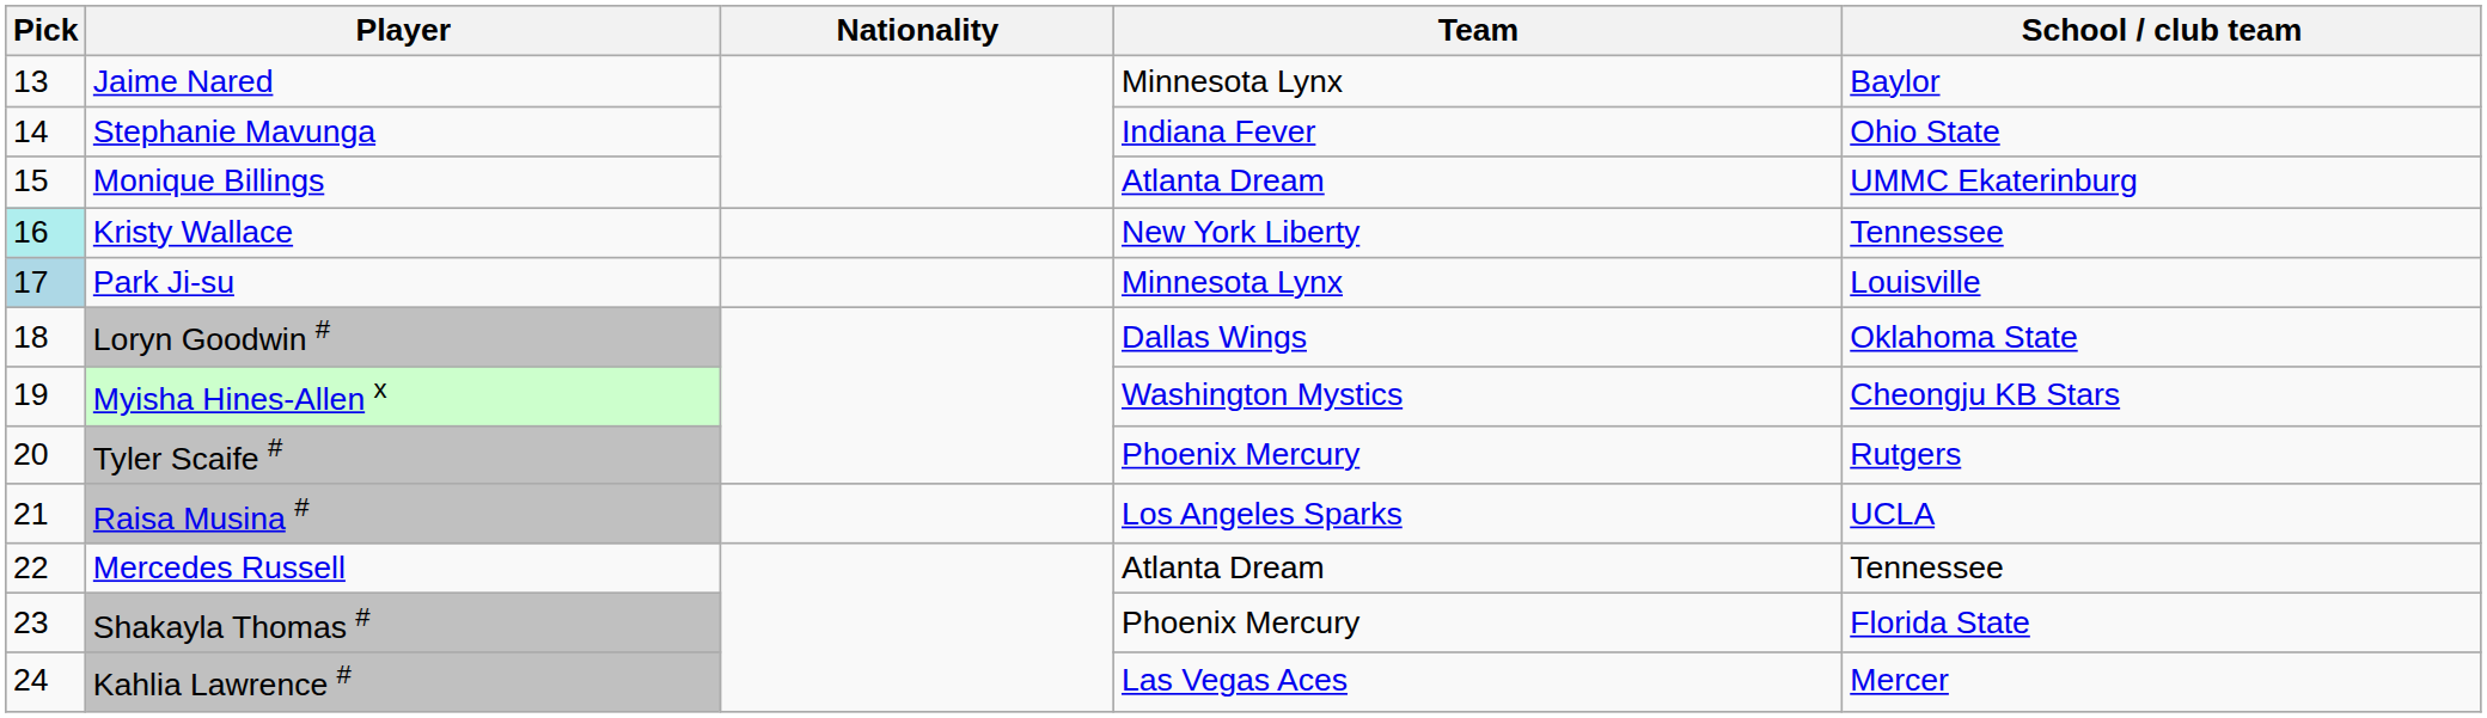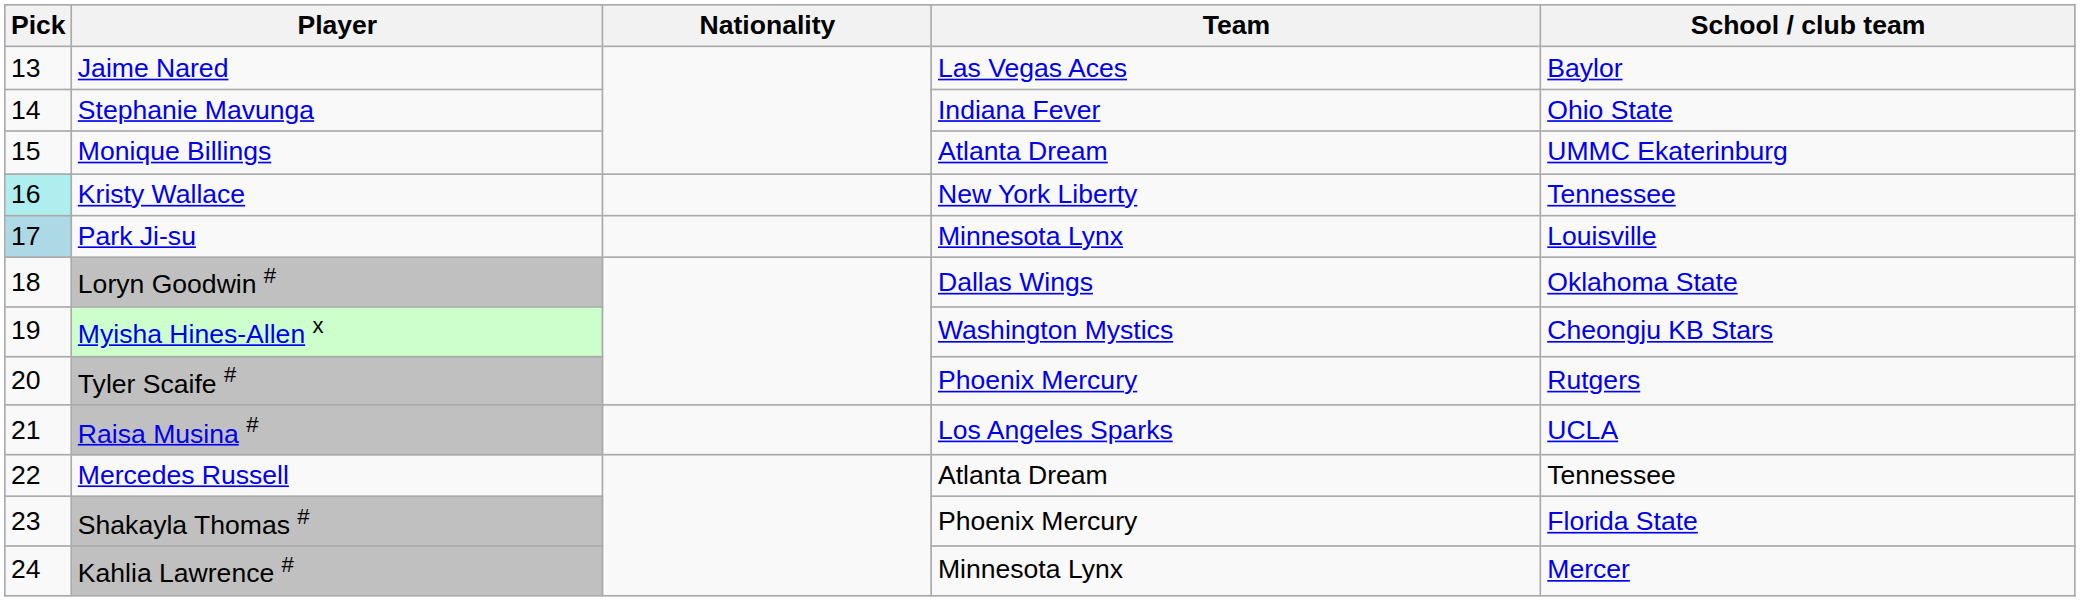 <table class="wikitable sortable">
 <tr>
 <th width=30>Pick</th>
 <th width=333>Player</th>
 <th width=200>Nationality</th>
 <th width=383>Team</th>
 <th width=333>School / club team</th>
 </tr>
 <tr>
 <td>13</td>
 <td><a href='#'>Jaime Nared</a></td>
 <td rowspan=3></td>
-<td>Minnesota Lynx</td>
+<td><a href='#'>Las Vegas Aces</a></td>
 <td><a href='#'>Baylor</a></td>
 </tr>
 <tr>
 <td>14</td>
 <td><a href='#'>Stephanie Mavunga</a></td>
 <td><a href='#'>Indiana Fever</a></td>
 <td><a href='#'>Ohio State</a></td>
 </tr>
 <tr>
 <td>15</td>
 <td><a href='#'>Monique Billings</a></td>
 <td><a href='#'>Atlanta Dream</a> </td>
 <td><a href='#'>UMMC Ekaterinburg</a> </td>
 </tr>
 <tr>
 <td style="background: paleturquoise;">16</td>
 <td><a href='#'>Kristy Wallace</a></td>
 <td></td>
 <td><a href='#'>New York Liberty</a></td>
 <td><a href='#'>Tennessee</a></td>
 </tr>
 <tr>
 <td style="background: lightblue;">17</td>
 <td><a href='#'>Park Ji-su</a> </td>
 <td></td>
 <td><a href='#'>Minnesota Lynx</a> </td>
 <td><a href='#'>Louisville</a></td>
 </tr>
 <tr>
 <td>18</td>
 <td bgcolor=#C0C0C0>Loryn Goodwin <sup>#</sup></td>
 <td rowspan=3></td>
 <td><a href='#'>Dallas Wings</a></td>
 <td><a href='#'>Oklahoma State</a></td>
 </tr>
 <tr>
 <td>19</td>
 <td bgcolor=#CCFFCC><a href='#'>Myisha Hines-Allen</a> <sup>x</sup></td>
 <td><a href='#'>Washington Mystics</a></td>
 <td><a href='#'>Cheongju KB Stars</a> </td>
 </tr>
 <tr>
 <td>20</td>
 <td bgcolor=#C0C0C0>Tyler Scaife <sup>#</sup></td>
 <td><a href='#'>Phoenix Mercury</a></td>
 <td><a href='#'>Rutgers</a></td>
 </tr>
 <tr>
 <td>21</td>
 <td bgcolor=#C0C0C0><a href='#'>Raisa Musina</a> <sup>#</sup></td>
 <td></td>
 <td><a href='#'>Los Angeles Sparks</a></td>
 <td><a href='#'>UCLA</a></td>
 </tr>
 <tr>
 <td>22</td>
 <td><a href='#'>Mercedes Russell</a></td>
 <td rowspan=3></td>
 <td>Atlanta Dream </td>
 <td>Tennessee</td>
 </tr>
 <tr>
 <td>23</td>
 <td bgcolor=#C0C0C0>Shakayla Thomas <sup>#</sup></td>
 <td>Phoenix Mercury </td>
 <td><a href='#'>Florida State</a></td>
 </tr>
 <tr>
 <td>24</td>
 <td bgcolor=#C0C0C0>Kahlia Lawrence <sup>#</sup> </td>
-<td><a href='#'>Las Vegas Aces</a></td>
+<td>Minnesota Lynx</td>
 <td><a href='#'>Mercer</a></td>
 </tr>
 </table>
